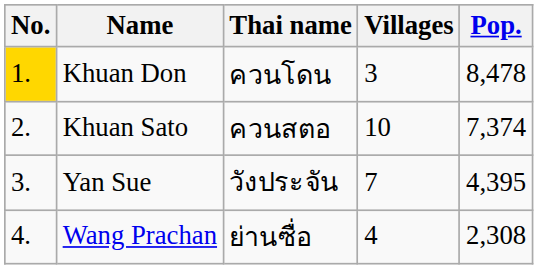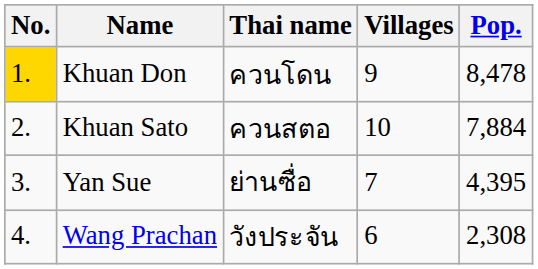 <table class="wikitable">
 <tr>
 <th>No.</th>
 <th>Name</th>
 <th>Thai name</th>
 <th>Villages</th>
 <th><a href='#'>Pop.</a></th>
 </tr>
 <tr>
 <td style="background: gold;">1.</td>
 <td>Khuan Don</td>
 <td>ควนโดน</td>
-<td>3</td>
+<td>9</td>
 <td>8,478</td>
 </tr>
 <tr>
 <td>2.</td>
 <td>Khuan Sato</td>
 <td>ควนสตอ</td>
 <td>10</td>
-<td>7,374</td>
+<td>7,884</td>
 </tr>
 <tr>
 <td>3.</td>
 <td>Yan Sue</td>
-<td>วังประจัน</td>
+<td>ย่านซื่อ</td>
 <td>7</td>
 <td>4,395</td>
 </tr>
 <tr>
 <td>4.</td>
 <td><a href='#'>Wang Prachan</a></td>
-<td>ย่านซื่อ</td>
-<td>4</td>
+<td>วังประจัน</td>
+<td>6</td>
 <td>2,308</td>
 </tr>
 </table>
